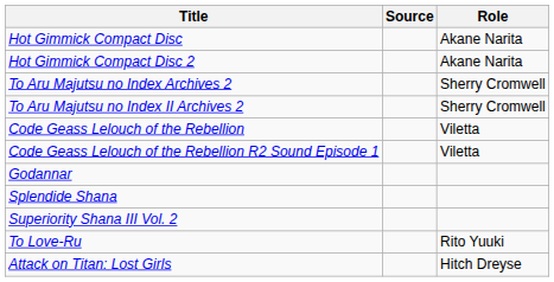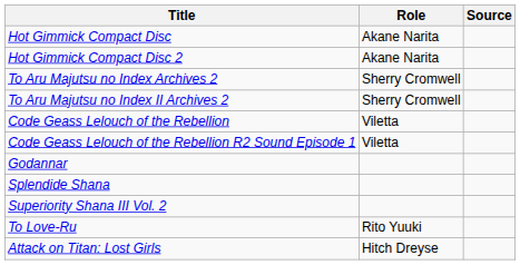 <table class="wikitable sortable plainrowheaders">
 <tr>
 <th>Title</th>
+<th>Role</th>
 <th class="unsortable">Source</th>
-<th>Role</th>
 </tr>
 <tr>
 <td><a href='#'><em>Hot Gimmick Compact Disc</em></a></td>
+<td>Akane Narita</td>
 <td></td>
-<td>Akane Narita</td>
 </tr>
 <tr>
 <td><a href='#'><em>Hot Gimmick Compact Disc 2</em></a></td>
+<td>Akane Narita</td>
 <td></td>
-<td>Akane Narita</td>
 </tr>
 <tr>
 <td><em><a href='#'>To Aru Majutsu no Index Archives 2</a></em></td>
+<td>Sherry Cromwell</td>
 <td></td>
-<td>Sherry Cromwell</td>
 </tr>
 <tr>
 <td><em><a href='#'>To Aru Majutsu no Index II Archives 2</a></em></td>
+<td>Sherry Cromwell</td>
 <td></td>
-<td>Sherry Cromwell</td>
 </tr>
 <tr>
 <td><em><a href='#'>Code Geass Lelouch of the Rebellion</a></em></td>
+<td>Viletta</td>
 <td></td>
-<td>Viletta</td>
 </tr>
 <tr>
 <td><em><a href='#'>Code Geass Lelouch of the Rebellion R2 Sound Episode 1</a></em></td>
+<td>Viletta</td>
 <td></td>
-<td>Viletta</td>
 </tr>
 <tr>
 <td><em><a href='#'>Godannar</a></em></td>
 <td></td>
 <td></td>
 </tr>
 <tr>
 <td><em><a href='#'>Splendide Shana</a></em></td>
 <td></td>
 <td></td>
 </tr>
 <tr>
 <td><em><a href='#'>Superiority Shana III Vol. 2</a></em></td>
 <td></td>
 <td></td>
 </tr>
 <tr>
 <td><em><a href='#'>To Love-Ru</a></em></td>
+<td>Rito Yuuki</td>
 <td></td>
-<td>Rito Yuuki</td>
 </tr>
 <tr>
 <td><em><a href='#'>Attack on Titan: Lost Girls</a></em></td>
+<td>Hitch Dreyse</td>
 <td></td>
-<td>Hitch Dreyse</td>
 </tr>
 </table>
